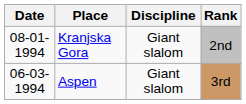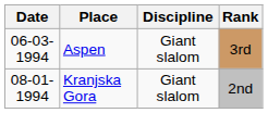 <table class="wikitable" width=40% style="font-size:90%; text-align:center;">
 <tr>
 <th>Date</th>
 <th>Place</th>
 <th>Discipline</th>
 <th>Rank</th>
 </tr>
 <tr>
+<td>06-03-1994</td>
+<td align=left> <a href='#'>Aspen</a></td>
+<td>Giant slalom</td>
+<td bgcolor=cc9966>3rd</td>
+</tr>
+<tr>
 <td>08-01-1994</td>
 <td align=left> <a href='#'>Kranjska Gora</a></td>
 <td>Giant slalom</td>
 <td bgcolor=silver>2nd</td>
 </tr>
-<tr>
-<td>06-03-1994</td>
-<td align=left> <a href='#'>Aspen</a></td>
-<td>Giant slalom</td>
-<td bgcolor=cc9966>3rd</td>
-</tr>
 </table>
